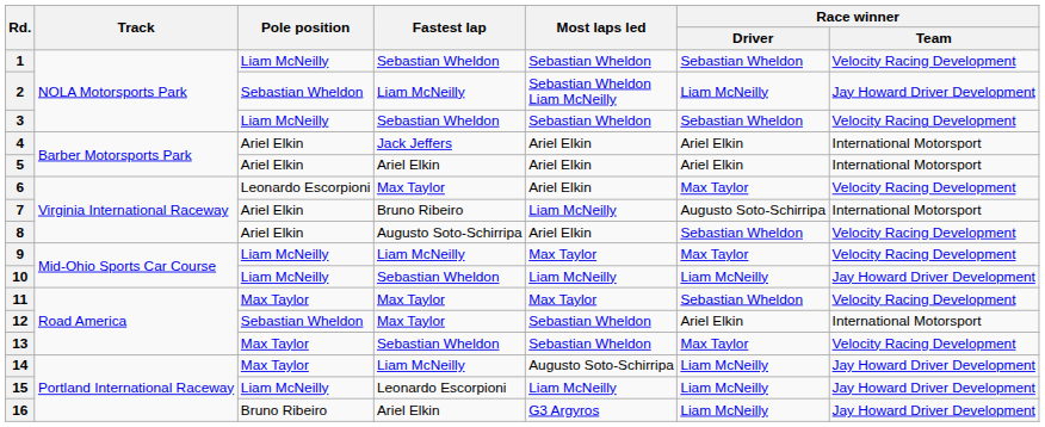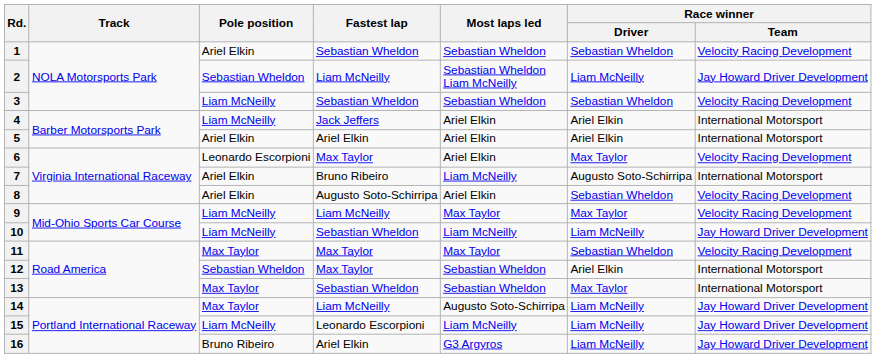 <table class="wikitable" style="font-size: 85%">
 <tr>
 <th rowspan="2">Rd.</th>
 <th rowspan="2">Track</th>
 <th rowspan="2">Pole position</th>
 <th rowspan="2">Fastest lap</th>
 <th rowspan="2">Most laps led</th>
 <th colspan="2">Race winner</th>
 </tr>
 <tr>
 <th>Driver</th>
 <th>Team</th>
 </tr>
 <tr>
 <th>1</th>
 <td rowspan="3"><a href='#'>NOLA Motorsports Park</a></td>
-<td> <a href='#'>Liam McNeilly</a></td>
+<td> Ariel Elkin</td>
 <td nowrap> <a href='#'>Sebastian Wheldon</a></td>
 <td nowrap> <a href='#'>Sebastian Wheldon</a></td>
 <td nowrap> <a href='#'>Sebastian Wheldon</a></td>
 <td><a href='#'>Velocity Racing Development</a></td>
 </tr>
 <tr>
 <th>2</th>
 <td nowrap> <a href='#'>Sebastian Wheldon</a></td>
 <td> <a href='#'>Liam McNeilly</a></td>
 <td> <a href='#'>Sebastian Wheldon</a><br> <a href='#'>Liam McNeilly</a></td>
 <td> <a href='#'>Liam McNeilly</a></td>
 <td nowrap><a href='#'>Jay Howard Driver Development</a></td>
 </tr>
 <tr>
 <th>3</th>
 <td> <a href='#'>Liam McNeilly</a></td>
 <td> <a href='#'>Sebastian Wheldon</a></td>
 <td> <a href='#'>Sebastian Wheldon</a></td>
 <td> <a href='#'>Sebastian Wheldon</a></td>
 <td><a href='#'>Velocity Racing Development</a></td>
 </tr>
 <tr>
 <th>4</th>
 <td rowspan="2"><a href='#'>Barber Motorsports Park</a></td>
-<td> Ariel Elkin</td>
+<td> <a href='#'>Liam McNeilly</a></td>
 <td> <a href='#'>Jack Jeffers</a></td>
 <td> Ariel Elkin</td>
 <td> Ariel Elkin</td>
 <td>International Motorsport</td>
 </tr>
 <tr>
 <th>5</th>
 <td> Ariel Elkin</td>
 <td> Ariel Elkin</td>
 <td> Ariel Elkin</td>
 <td> Ariel Elkin</td>
 <td>International Motorsport</td>
 </tr>
 <tr>
 <th>6</th>
 <td rowspan="3"><a href='#'>Virginia International Raceway</a></td>
 <td nowrap> Leonardo Escorpioni</td>
 <td> <a href='#'>Max Taylor</a></td>
 <td> Ariel Elkin</td>
 <td> <a href='#'>Max Taylor</a></td>
 <td><a href='#'>Velocity Racing Development</a></td>
 </tr>
 <tr>
 <th>7</th>
 <td> Ariel Elkin</td>
 <td> Bruno Ribeiro</td>
 <td> <a href='#'>Liam McNeilly</a></td>
 <td nowrap> Augusto Soto-Schirripa</td>
 <td>International Motorsport</td>
 </tr>
 <tr>
 <th>8</th>
 <td> Ariel Elkin</td>
 <td nowrap> Augusto Soto-Schirripa</td>
 <td> Ariel Elkin</td>
 <td nowrap> <a href='#'>Sebastian Wheldon</a></td>
 <td><a href='#'>Velocity Racing Development</a></td>
 </tr>
 <tr>
 <th>9</th>
 <td rowspan="2"><a href='#'>Mid-Ohio Sports Car Course</a></td>
 <td> <a href='#'>Liam McNeilly</a></td>
 <td> <a href='#'>Liam McNeilly</a></td>
 <td> <a href='#'>Max Taylor</a></td>
 <td> <a href='#'>Max Taylor</a></td>
 <td><a href='#'>Velocity Racing Development</a></td>
 </tr>
 <tr>
 <th>10</th>
 <td> <a href='#'>Liam McNeilly</a></td>
 <td> <a href='#'>Sebastian Wheldon</a></td>
 <td> <a href='#'>Liam McNeilly</a></td>
 <td> <a href='#'>Liam McNeilly</a></td>
 <td nowrap><a href='#'>Jay Howard Driver Development</a></td>
 </tr>
 <tr>
 <th>11</th>
 <td rowspan="3"><a href='#'>Road America</a></td>
 <td> <a href='#'>Max Taylor</a></td>
 <td> <a href='#'>Max Taylor</a></td>
 <td> <a href='#'>Max Taylor</a></td>
 <td> <a href='#'>Sebastian Wheldon</a></td>
 <td><a href='#'>Velocity Racing Development</a></td>
 </tr>
 <tr>
 <th>12</th>
 <td> <a href='#'>Sebastian Wheldon</a></td>
 <td> <a href='#'>Max Taylor</a></td>
 <td> <a href='#'>Sebastian Wheldon</a></td>
 <td> Ariel Elkin</td>
 <td>International Motorsport</td>
 </tr>
 <tr>
 <th>13</th>
 <td> <a href='#'>Max Taylor</a></td>
 <td> <a href='#'>Sebastian Wheldon</a></td>
 <td> <a href='#'>Sebastian Wheldon</a></td>
 <td> <a href='#'>Max Taylor</a></td>
-<td><a href='#'>Velocity Racing Development</a></td>
+<td>International Motorsport</td>
 </tr>
 <tr>
 <th>14</th>
 <td rowspan="3" nowrap><a href='#'>Portland International Raceway</a></td>
 <td> <a href='#'>Max Taylor</a></td>
 <td> <a href='#'>Liam McNeilly</a></td>
 <td nowrap> Augusto Soto-Schirripa</td>
 <td> <a href='#'>Liam McNeilly</a></td>
 <td><a href='#'>Jay Howard Driver Development</a></td>
 </tr>
 <tr>
 <th>15</th>
 <td> <a href='#'>Liam McNeilly</a></td>
 <td nowrap> Leonardo Escorpioni</td>
 <td> <a href='#'>Liam McNeilly</a></td>
 <td> <a href='#'>Liam McNeilly</a></td>
 <td><a href='#'>Jay Howard Driver Development</a></td>
 </tr>
 <tr>
 <th>16</th>
 <td> Bruno Ribeiro</td>
 <td> Ariel Elkin</td>
 <td> <a href='#'>G3 Argyros</a></td>
 <td> <a href='#'>Liam McNeilly</a></td>
 <td nowrap><a href='#'>Jay Howard Driver Development</a></td>
 </tr>
 </table>
